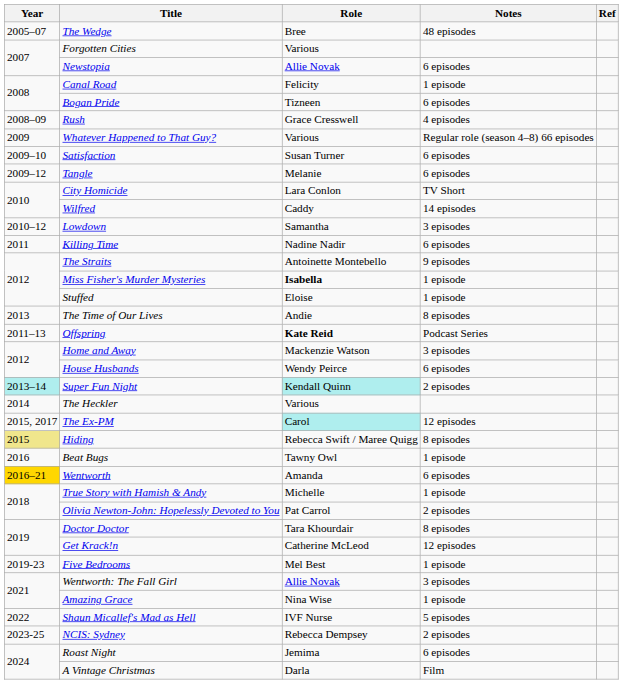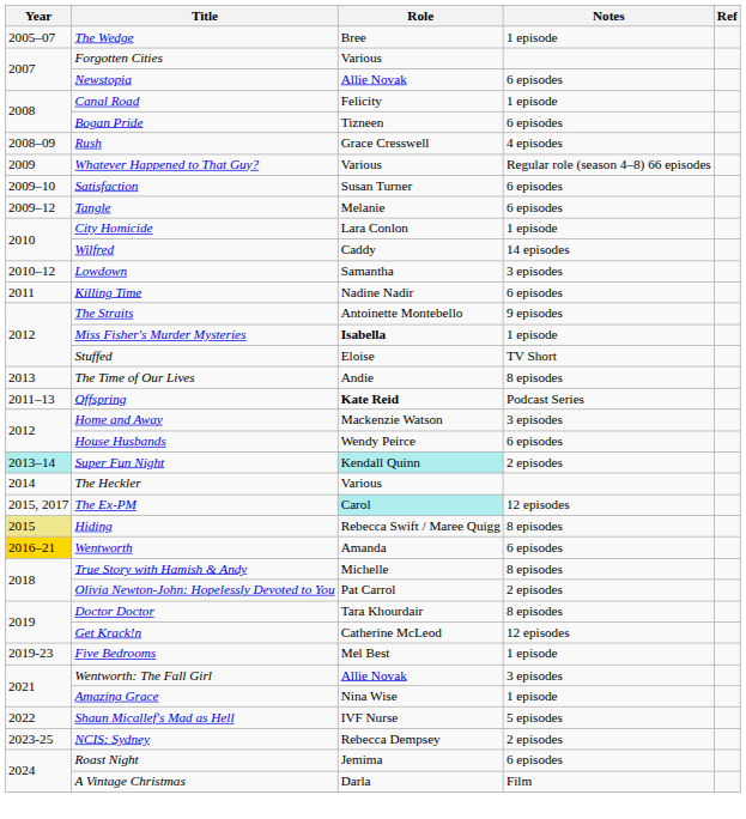 <table class="wikitable sortable">
 <tr>
 <th>Year</th>
 <th>Title</th>
 <th>Role</th>
 <th class="unsortable">Notes</th>
 <th>Ref</th>
 </tr>
 <tr>
 <td>2005–07</td>
 <td><em><a href='#'>The Wedge</a></em></td>
 <td>Bree</td>
-<td>48 episodes</td>
+<td>1 episode</td>
 <td></td>
 </tr>
 <tr>
 <td rowspan="2">2007</td>
 <td><em>Forgotten Cities</em></td>
 <td>Various</td>
 <td></td>
 <td></td>
 </tr>
 <tr>
 <td><em><a href='#'>Newstopia</a></em></td>
 <td><a href='#'>Allie Novak</a></td>
 <td>6 episodes</td>
 <td></td>
 </tr>
 <tr>
 <td rowspan="2">2008</td>
 <td><em><a href='#'>Canal Road</a></em></td>
 <td>Felicity</td>
 <td>1 episode</td>
 <td></td>
 </tr>
 <tr>
 <td><em><a href='#'>Bogan Pride</a></em></td>
 <td>Tizneen</td>
 <td>6 episodes</td>
 <td></td>
 </tr>
 <tr>
 <td>2008–09</td>
 <td><em><a href='#'>Rush</a></em></td>
 <td>Grace Cresswell</td>
 <td>4 episodes</td>
 <td></td>
 </tr>
 <tr>
 <td>2009</td>
 <td><em><a href='#'>Whatever Happened to That Guy?</a></em></td>
 <td>Various</td>
 <td>Regular role (season 4–8) 66 episodes</td>
 <td></td>
 </tr>
 <tr>
 <td>2009–10</td>
 <td><em><a href='#'>Satisfaction</a></em></td>
 <td>Susan Turner</td>
 <td>6 episodes</td>
 <td></td>
 </tr>
 <tr>
 <td>2009–12</td>
 <td><em><a href='#'>Tangle</a></em></td>
 <td>Melanie</td>
 <td>6 episodes</td>
 <td></td>
 </tr>
 <tr>
 <td rowspan="2">2010</td>
 <td><em><a href='#'>City Homicide</a></em></td>
 <td>Lara Conlon</td>
-<td>TV Short</td>
+<td>1 episode</td>
 <td></td>
 </tr>
 <tr>
 <td><em><a href='#'>Wilfred</a></em></td>
 <td>Caddy</td>
 <td>14 episodes</td>
 <td></td>
 </tr>
 <tr>
 <td>2010–12</td>
 <td><em><a href='#'>Lowdown</a></em></td>
 <td>Samantha</td>
 <td>3 episodes</td>
 <td></td>
 </tr>
 <tr>
 <td>2011</td>
 <td><em><a href='#'>Killing Time</a></em></td>
 <td>Nadine Nadir</td>
 <td>6 episodes</td>
 <td></td>
 </tr>
 <tr>
 <td rowspan="3">2012</td>
 <td><em><a href='#'>The Straits</a></em></td>
 <td>Antoinette Montebello</td>
 <td>9 episodes</td>
 <td></td>
 </tr>
 <tr>
 <td><em><a href='#'>Miss Fisher's Murder Mysteries</a></em></td>
 <td><strong>Isabella</strong></td>
 <td>1 episode</td>
 <td></td>
 </tr>
 <tr>
 <td><em>Stuffed</em></td>
 <td>Eloise</td>
-<td>1 episode</td>
+<td>TV Short</td>
 <td></td>
 </tr>
 <tr>
 <td>2013</td>
 <td><em>The Time of Our Lives</em></td>
 <td>Andie</td>
 <td>8 episodes</td>
 <td></td>
 </tr>
 <tr>
 <td>2011–13</td>
 <td><em><a href='#'>Offspring</a></em></td>
 <td><strong>Kate Reid</strong></td>
 <td>Podcast Series</td>
 <td></td>
 </tr>
 <tr>
 <td rowspan="2">2012</td>
 <td><em><a href='#'>Home and Away</a></em></td>
 <td>Mackenzie Watson</td>
 <td>3 episodes</td>
 <td></td>
 </tr>
 <tr>
 <td><em><a href='#'>House Husbands</a></em></td>
 <td>Wendy Peirce</td>
 <td>6 episodes</td>
 <td></td>
 </tr>
 <tr>
 <td style="background: paleturquoise;">2013–14</td>
 <td><em><a href='#'>Super Fun Night</a></em></td>
 <td style="background: paleturquoise;">Kendall Quinn</td>
 <td>2 episodes</td>
 <td></td>
 </tr>
 <tr>
 <td>2014</td>
 <td><em>The Heckler</em></td>
 <td>Various</td>
 <td></td>
 <td></td>
 </tr>
 <tr>
 <td>2015, 2017</td>
 <td><em><a href='#'>The Ex-PM</a></em></td>
 <td style="background: paleturquoise;">Carol</td>
 <td>12 episodes</td>
 <td></td>
 </tr>
 <tr>
 <td style="background: khaki;">2015</td>
 <td><em><a href='#'>Hiding</a></em></td>
 <td>Rebecca Swift / Maree Quigg</td>
 <td>8 episodes</td>
 <td></td>
 </tr>
 <tr>
-<td>2016</td>
-<td><em>Beat Bugs</em></td>
-<td>Tawny Owl</td>
-<td>1 episode</td>
-<td></td>
-</tr>
-<tr>
 <td style="background: gold;">2016–21</td>
 <td><em><a href='#'>Wentworth</a></em></td>
 <td>Amanda</td>
 <td>6 episodes</td>
 <td></td>
 </tr>
 <tr>
 <td rowspan="2">2018</td>
 <td><em><a href='#'>True Story with Hamish & Andy</a></em></td>
 <td>Michelle</td>
-<td>1 episode</td>
+<td>8 episodes</td>
 <td></td>
 </tr>
 <tr>
 <td><em><a href='#'>Olivia Newton-John: Hopelessly Devoted to You</a></em></td>
 <td>Pat Carrol</td>
 <td>2 episodes</td>
 <td></td>
 </tr>
 <tr>
 <td rowspan="2">2019</td>
 <td><em><a href='#'>Doctor Doctor</a></em></td>
 <td>Tara Khourdair</td>
 <td>8 episodes</td>
 <td></td>
 </tr>
 <tr>
 <td><em><a href='#'>Get Krack!n</a></em></td>
 <td>Catherine McLeod</td>
 <td>12 episodes</td>
 <td></td>
 </tr>
 <tr>
 <td>2019-23</td>
 <td><em><a href='#'>Five Bedrooms</a></em></td>
 <td>Mel Best</td>
 <td>1 episode</td>
 <td></td>
 </tr>
 <tr>
 <td rowspan="2">2021</td>
 <td><em>Wentworth: The Fall Girl</em></td>
 <td><a href='#'>Allie Novak</a></td>
 <td>3 episodes</td>
 <td></td>
 </tr>
 <tr>
 <td><em><a href='#'>Amazing Grace</a></em></td>
 <td>Nina Wise</td>
 <td>1 episode</td>
 <td></td>
 </tr>
 <tr>
 <td>2022</td>
 <td><em><a href='#'>Shaun Micallef's Mad as Hell</a></em></td>
 <td>IVF Nurse</td>
 <td>5 episodes</td>
 <td></td>
 </tr>
 <tr>
 <td>2023-25</td>
 <td><em><a href='#'>NCIS: Sydney</a></em></td>
 <td>Rebecca Dempsey</td>
 <td>2 episodes</td>
 <td></td>
 </tr>
 <tr>
 <td rowspan="2">2024</td>
 <td><em>Roast Night</em></td>
 <td>Jemima</td>
 <td>6 episodes</td>
 <td></td>
 </tr>
 <tr>
 <td><em>A Vintage Christmas</em></td>
 <td>Darla</td>
 <td>Film</td>
 <td></td>
 </tr>
 </table>
